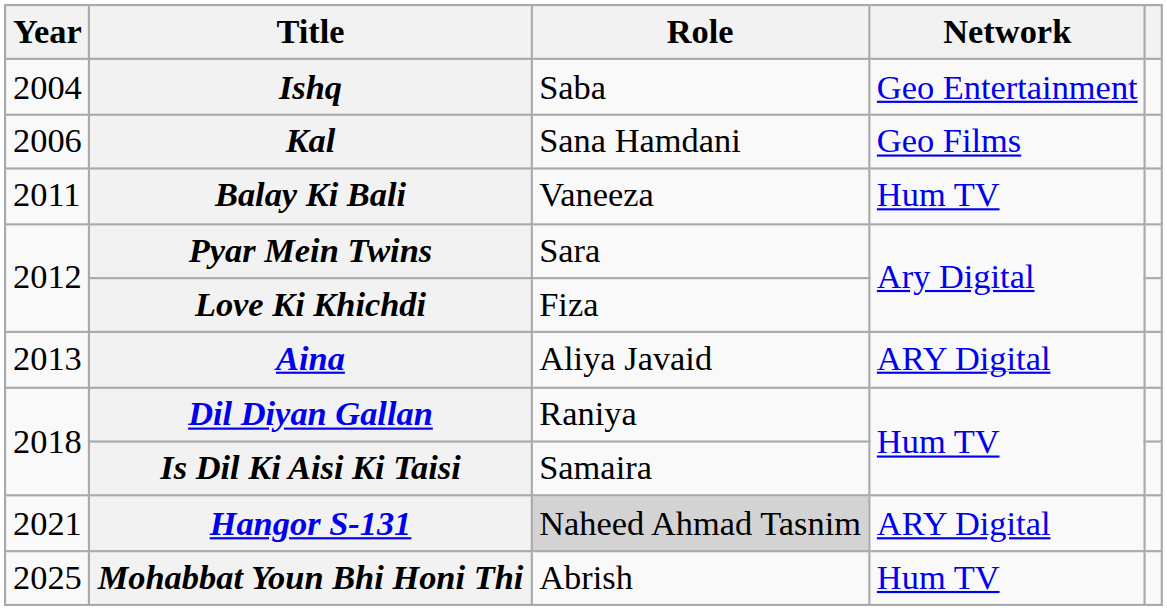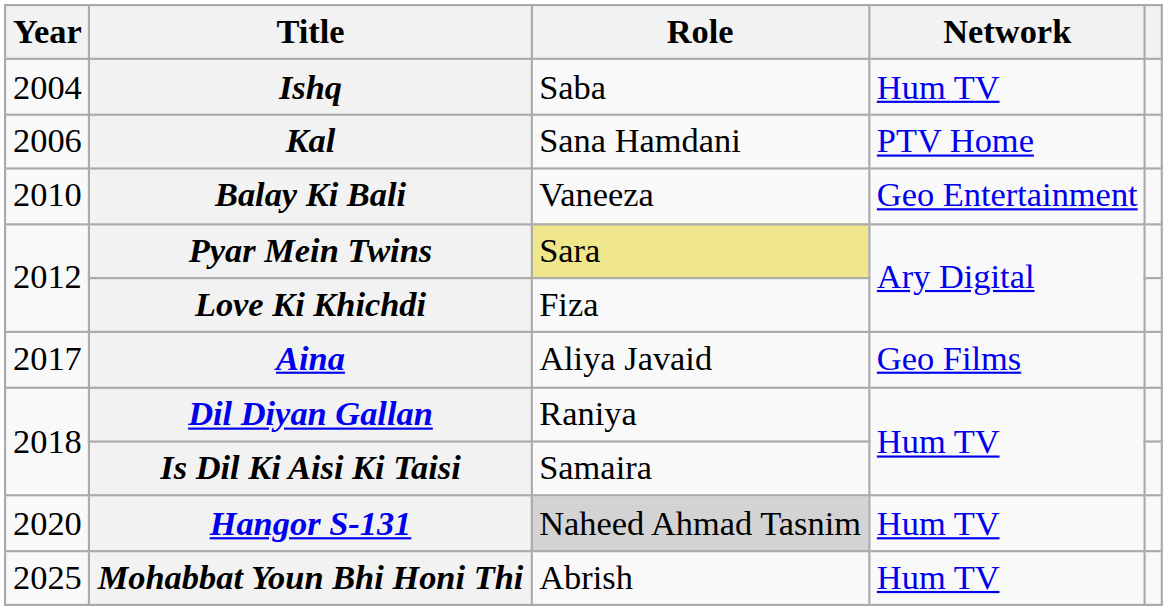 <table class="wikitable sortable plainrowheaders">
 <tr style="text-align:center;">
 <th scope="col">Year</th>
 <th scope="col">Title</th>
 <th scope="col">Role</th>
 <th scope="col">Network</th>
 <th scope="col" class="unsortable"></th>
 </tr>
 <tr>
 <td>2004</td>
 <th scope="row"><em>Ishq</em></th>
 <td>Saba</td>
-<td><a href='#'>Geo Entertainment</a></td>
+<td><a href='#'>Hum TV</a></td>
 <td></td>
 </tr>
 <tr>
 <td>2006</td>
 <th scope="row"><em>Kal</em></th>
 <td>Sana Hamdani</td>
-<td><a href='#'>Geo Films</a></td>
+<td><a href='#'>PTV Home</a></td>
 <td></td>
 </tr>
 <tr>
-<td>2011</td>
+<td>2010</td>
 <th scope="row"><em>Balay Ki Bali</em></th>
 <td>Vaneeza</td>
-<td><a href='#'>Hum TV</a></td>
+<td><a href='#'>Geo Entertainment</a></td>
 <td></td>
 </tr>
 <tr>
 <td rowspan="2">2012</td>
 <th scope="row"><em>Pyar Mein Twins</em></th>
-<td>Sara</td>
+<td style="background: khaki;">Sara</td>
 <td rowspan="2"><a href='#'>Ary Digital</a></td>
 <td></td>
 </tr>
 <tr>
 <th scope="row"><em>Love Ki Khichdi</em></th>
 <td>Fiza</td>
 <td></td>
 </tr>
 <tr>
-<td>2013</td>
+<td>2017</td>
 <th scope="row"><em><a href='#'>Aina</a></em></th>
 <td>Aliya Javaid</td>
-<td><a href='#'>ARY Digital</a></td>
+<td><a href='#'>Geo Films</a></td>
 <td></td>
 </tr>
 <tr>
 <td rowspan="2">2018</td>
 <th scope="row"><em><a href='#'>Dil Diyan Gallan</a></em></th>
 <td>Raniya</td>
 <td rowspan="2"><a href='#'>Hum TV</a></td>
 <td></td>
 </tr>
 <tr>
 <th scope="row"><em>Is Dil Ki Aisi Ki Taisi</em></th>
 <td>Samaira</td>
 <td></td>
 </tr>
 <tr>
-<td>2021</td>
+<td>2020</td>
 <th scope="row"><em><a href='#'>Hangor S-131</a></em></th>
 <td style="background: lightgrey;">Naheed Ahmad Tasnim</td>
-<td><a href='#'>ARY Digital</a></td>
+<td><a href='#'>Hum TV</a></td>
 <td></td>
 </tr>
 <tr>
 <td>2025</td>
 <th scope="row"><em>Mohabbat Youn Bhi Honi Thi</em></th>
 <td>Abrish</td>
 <td><a href='#'>Hum TV</a></td>
 <td></td>
 </tr>
 </table>
